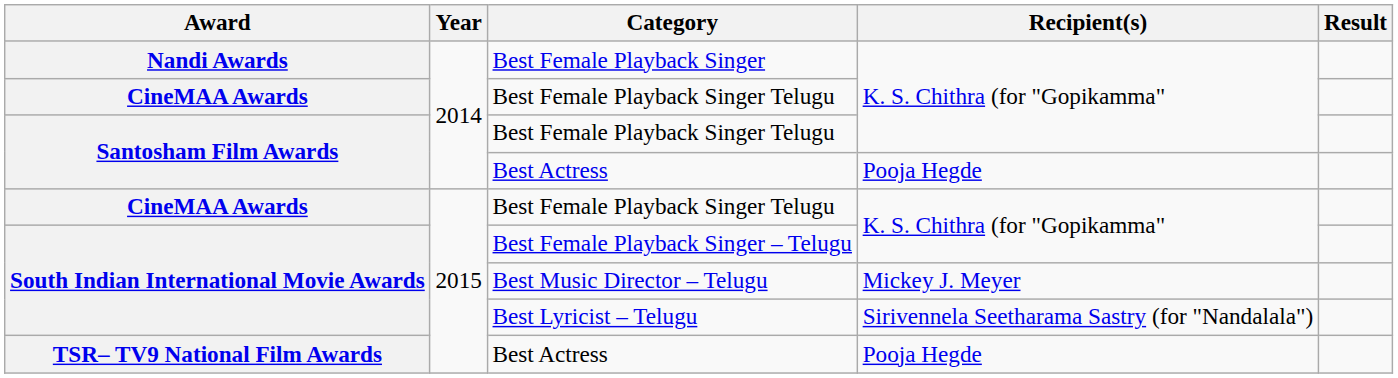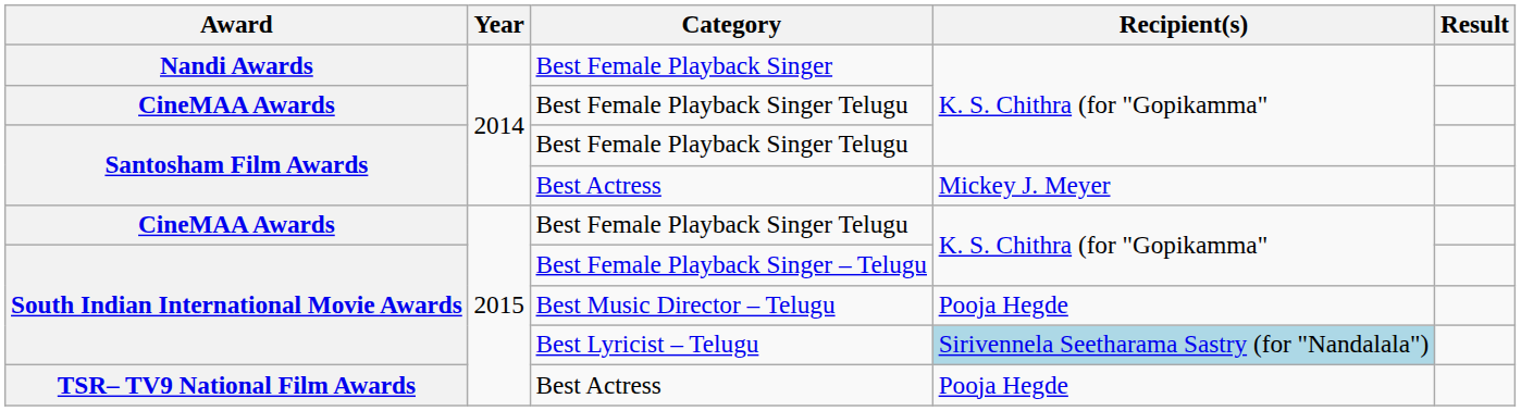 <table class="wikitable plainrowheaders sortable">
 <tr>
 <th scope="col">Award</th>
 <th scope="col">Year</th>
 <th scope="col">Category</th>
 <th scope="col">Recipient(s)</th>
 <th scope="col">Result</th>
 </tr>
 <tr>
 <th scope="row"><a href='#'>Nandi Awards</a></th>
 <td rowspan="4">2014</td>
 <td><a href='#'>Best Female Playback Singer</a></td>
 <td rowspan="3"><a href='#'>K. S. Chithra</a> (for "Gopikamma"</td>
 <td></td>
 </tr>
 <tr>
 <th scope="row"><a href='#'>CineMAA Awards</a></th>
 <td>Best Female Playback Singer Telugu</td>
 <td></td>
 </tr>
 <tr>
 <th scope="row" rowspan="2"><a href='#'>Santosham Film Awards</a></th>
 <td>Best Female Playback Singer Telugu</td>
 <td></td>
 </tr>
 <tr>
 <td><a href='#'>Best Actress</a></td>
-<td><a href='#'>Pooja Hegde</a></td>
+<td><a href='#'>Mickey J. Meyer</a></td>
 <td></td>
 </tr>
 <tr>
 <th scope="row"><a href='#'>CineMAA Awards</a></th>
 <td rowspan="5">2015</td>
 <td>Best Female Playback Singer Telugu</td>
 <td rowspan="2"><a href='#'>K. S. Chithra</a> (for "Gopikamma"</td>
 <td></td>
 </tr>
 <tr>
 <th scope="row"; rowspan="3"><a href='#'>South Indian International Movie Awards</a></th>
 <td><a href='#'>Best Female Playback Singer – Telugu</a></td>
 <td></td>
 </tr>
 <tr>
 <td><a href='#'>Best Music Director – Telugu</a></td>
-<td><a href='#'>Mickey J. Meyer</a></td>
+<td><a href='#'>Pooja Hegde</a></td>
 <td></td>
 </tr>
 <tr>
 <td><a href='#'>Best Lyricist – Telugu</a></td>
-<td><a href='#'>Sirivennela Seetharama Sastry</a> (for "Nandalala")</td>
+<td style="background: lightblue;"><a href='#'>Sirivennela Seetharama Sastry</a> (for "Nandalala")</td>
 <td></td>
 </tr>
 <tr>
 <th scope="row"><a href='#'>TSR– TV9 National Film Awards</a></th>
 <td>Best Actress</td>
 <td><a href='#'>Pooja Hegde</a></td>
 <td></td>
 </tr>
 </table>
